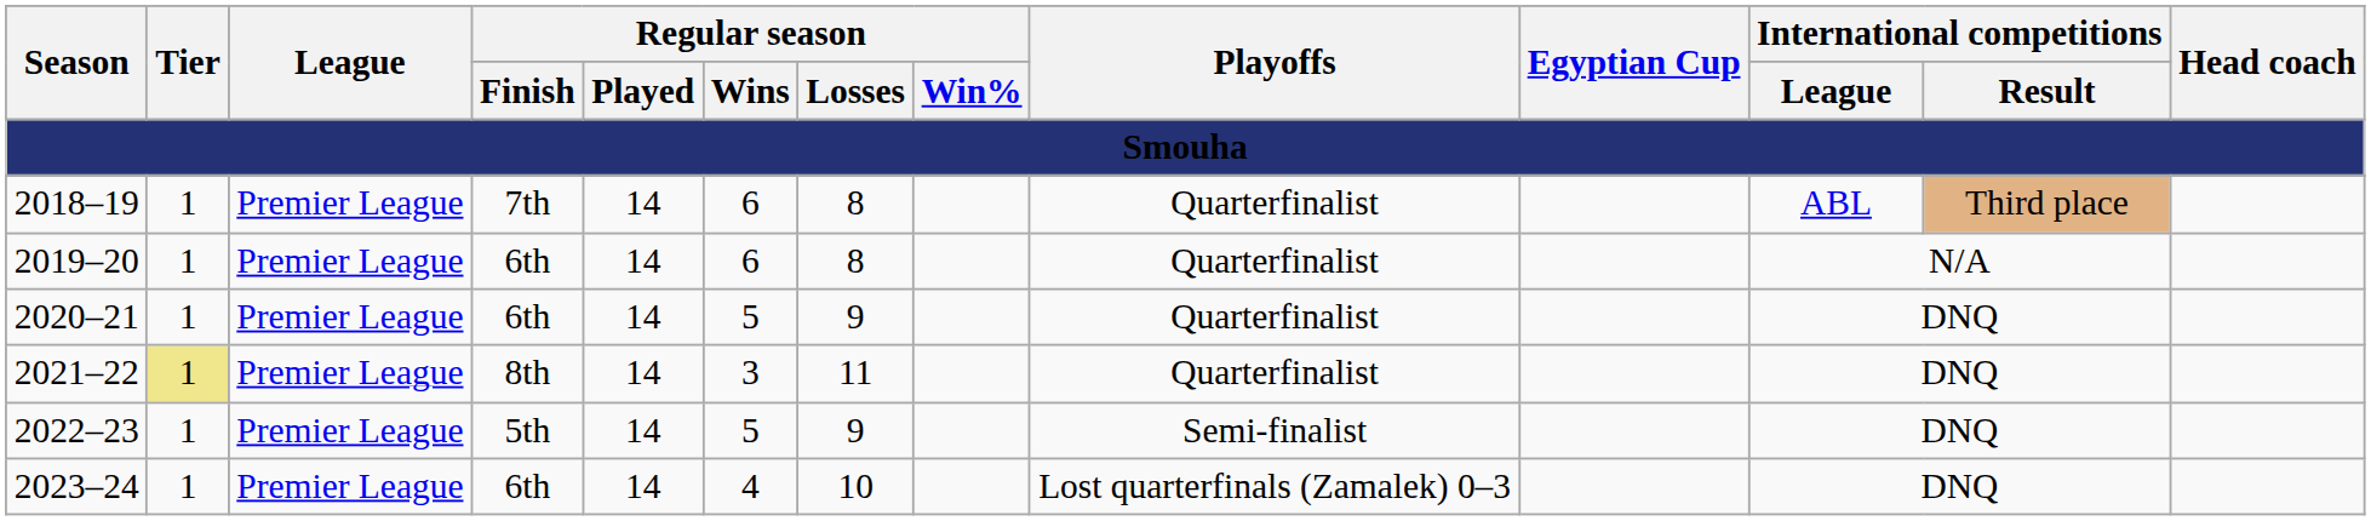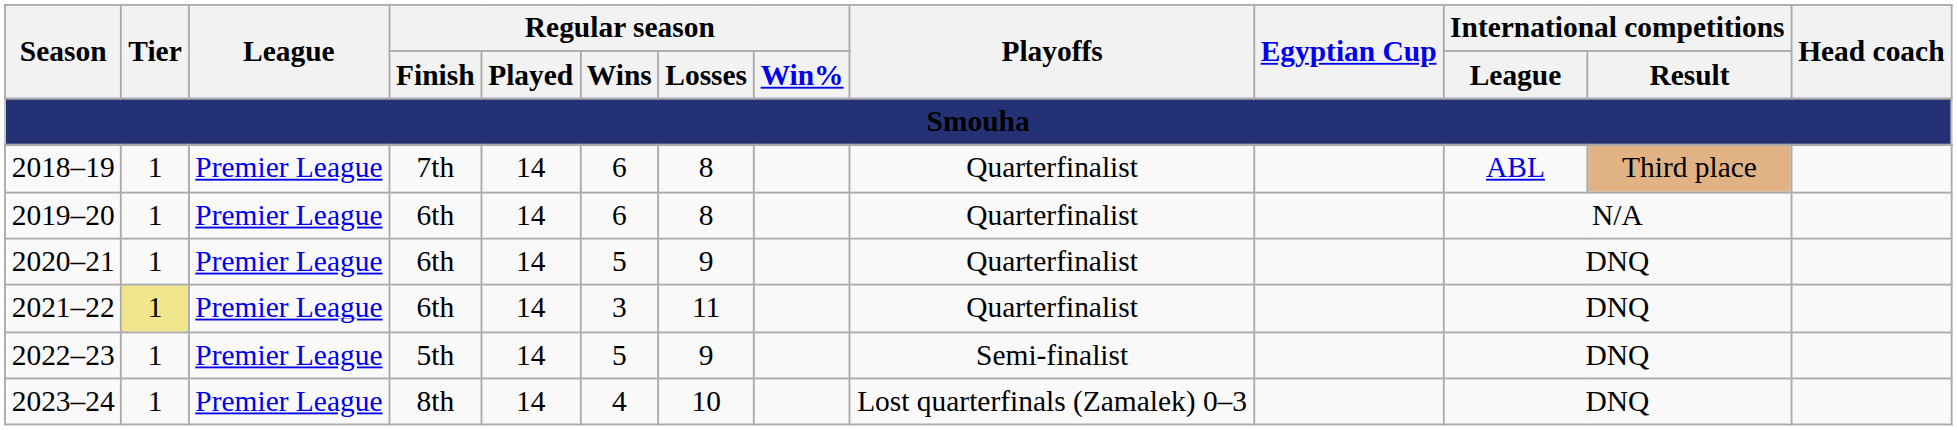 <table class="wikitable plainrowheaders" style="text-align:center; font-size:100%" summary="Season (sortable), Team, Conference, Conference finish (sortable), Division, Division finish (sortable), Wins (sortable), Losses (sortable), Win% (sortable), GB (sortable), Playoffs, Awards and Head coach">
 <tr>
 <th scope="col" rowspan=2>Season</th>
 <th scope="col" rowspan=2>Tier</th>
 <th scope="col" rowspan=2>League</th>
 <th scope="col" colspan=5>Regular season</th>
 <th scope="col" rowspan=2>Playoffs</th>
 <th scope="col" rowspan=2><a href='#'>Egyptian Cup</a></th>
 <th scope="col" colspan=2>International competitions</th>
 <th scope="col" rowspan=2>Head coach</th>
 </tr>
 <tr>
 <th scope="col">Finish</th>
 <th scope="col">Played</th>
 <th scope="col">Wins</th>
 <th scope="col">Losses</th>
 <th scope="col"><a href='#'>Win%</a></th>
 <th scope="col">League</th>
 <th scope="col">Result</th>
 </tr>
 <tr class="sortbottom">
 <td colspan="14" class=unsortable align=center style="border:1.5px solid silver; background-color:#243275"><span><strong>Smouha</strong></span></td>
 </tr>
 <tr>
 </tr>
 <tr>
 <td>2018–19</td>
 <td>1</td>
 <td><a href='#'>Premier League</a></td>
 <td>7th</td>
 <td>14</td>
 <td>6</td>
 <td>8</td>
 <td></td>
 <td>Quarterfinalist</td>
 <td></td>
 <td><a href='#'>ABL</a></td>
 <td bgcolor=#e1b384>Third place</td>
 <td></td>
 </tr>
 <tr>
 <td>2019–20</td>
 <td>1</td>
 <td><a href='#'>Premier League</a></td>
 <td>6th</td>
 <td>14</td>
 <td>6</td>
 <td>8</td>
 <td></td>
 <td>Quarterfinalist</td>
 <td></td>
 <td colspan=2>N/A</td>
 <td></td>
 </tr>
 <tr>
 <td>2020–21</td>
 <td>1</td>
 <td><a href='#'>Premier League</a></td>
 <td>6th</td>
 <td>14</td>
 <td>5</td>
 <td>9</td>
 <td></td>
 <td>Quarterfinalist</td>
 <td></td>
 <td colspan=2>DNQ</td>
 <td></td>
 </tr>
 <tr>
 <td>2021–22</td>
 <td style="background: khaki;">1</td>
 <td><a href='#'>Premier League</a></td>
-<td>8th</td>
+<td>6th</td>
 <td>14</td>
 <td>3</td>
 <td>11</td>
 <td></td>
 <td>Quarterfinalist</td>
 <td></td>
 <td colspan=2>DNQ</td>
 <td></td>
 </tr>
 <tr>
 <td>2022–23</td>
 <td>1</td>
 <td><a href='#'>Premier League</a></td>
 <td>5th</td>
 <td>14</td>
 <td>5</td>
 <td>9</td>
 <td></td>
 <td>Semi-finalist</td>
 <td></td>
 <td colspan="2">DNQ</td>
 <td></td>
 </tr>
 <tr>
 <td>2023–24</td>
 <td>1</td>
 <td><a href='#'>Premier League</a></td>
-<td>6th</td>
+<td>8th</td>
 <td>14</td>
 <td>4</td>
 <td>10</td>
 <td></td>
 <td>Lost quarterfinals (Zamalek) 0–3</td>
 <td></td>
 <td colspan="2">DNQ</td>
 <td></td>
 </tr>
 </table>
